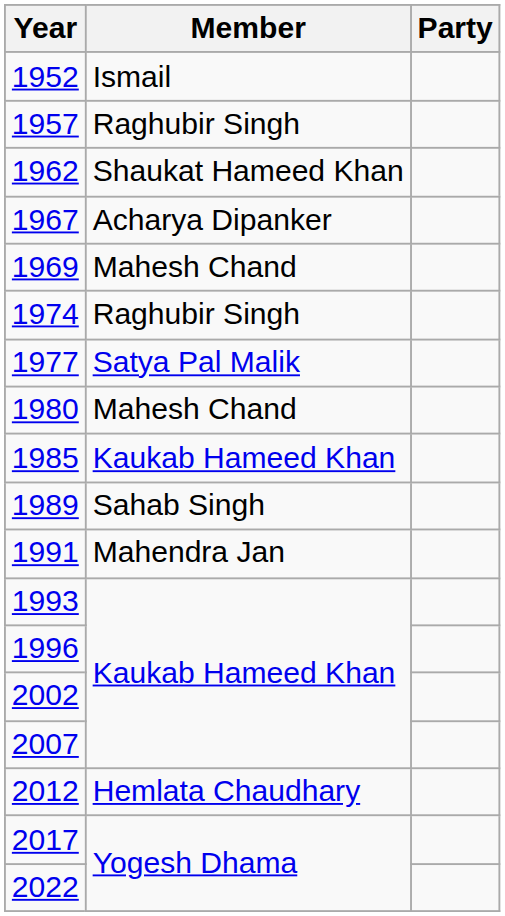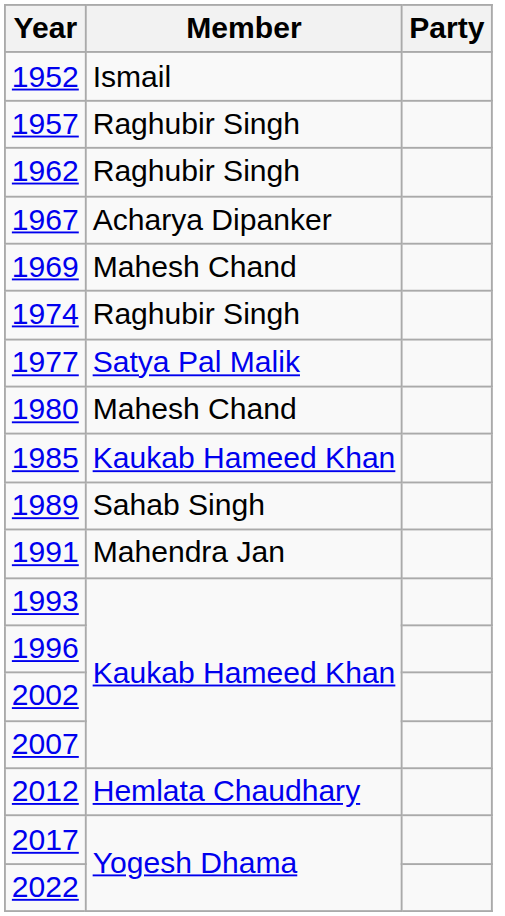 <table class="wikitable">
 <tr>
 <th>Year</th>
 <th>Member</th>
 <th colspan="2">Party</th>
 </tr>
 <tr>
 <td><a href='#'>1952</a></td>
 <td>Ismail</td>
 <td></td>
 </tr>
 <tr>
 <td><a href='#'>1957</a></td>
 <td>Raghubir Singh</td>
 <td></td>
 </tr>
 <tr>
 <td><a href='#'>1962</a></td>
-<td>Shaukat Hameed Khan</td>
+<td>Raghubir Singh</td>
 </tr>
 <tr>
 <td><a href='#'>1967</a></td>
 <td>Acharya Dipanker</td>
 <td></td>
 </tr>
 <tr>
 <td><a href='#'>1969</a></td>
 <td>Mahesh Chand</td>
 <td></td>
 </tr>
 <tr>
 <td><a href='#'>1974</a></td>
 <td>Raghubir Singh</td>
 <td></td>
 </tr>
 <tr>
 <td><a href='#'>1977</a></td>
 <td><a href='#'>Satya Pal Malik</a></td>
 <td></td>
 </tr>
 <tr>
 <td><a href='#'>1980</a></td>
 <td>Mahesh Chand</td>
 <td></td>
 </tr>
 <tr>
 <td><a href='#'>1985</a></td>
 <td><a href='#'>Kaukab Hameed Khan</a></td>
 <td></td>
 </tr>
 <tr>
 <td><a href='#'>1989</a></td>
 <td>Sahab Singh</td>
 <td></td>
 </tr>
 <tr>
 <td><a href='#'>1991</a></td>
 <td>Mahendra Jan</td>
 </tr>
 <tr>
 <td><a href='#'>1993</a></td>
 <td rowspan="4"><a href='#'>Kaukab Hameed Khan</a></td>
 <td></td>
 </tr>
 <tr>
 <td><a href='#'>1996</a></td>
 <td></td>
 </tr>
 <tr>
 <td><a href='#'>2002</a></td>
 <td></td>
 </tr>
 <tr>
 <td><a href='#'>2007</a></td>
 </tr>
 <tr>
 <td><a href='#'>2012</a></td>
 <td><a href='#'>Hemlata Chaudhary</a></td>
 <td></td>
 </tr>
 <tr>
 <td><a href='#'>2017</a></td>
 <td rowspan="2"><a href='#'>Yogesh Dhama</a></td>
 <td></td>
 </tr>
 <tr>
 <td><a href='#'>2022</a></td>
 </tr>
 </table>
